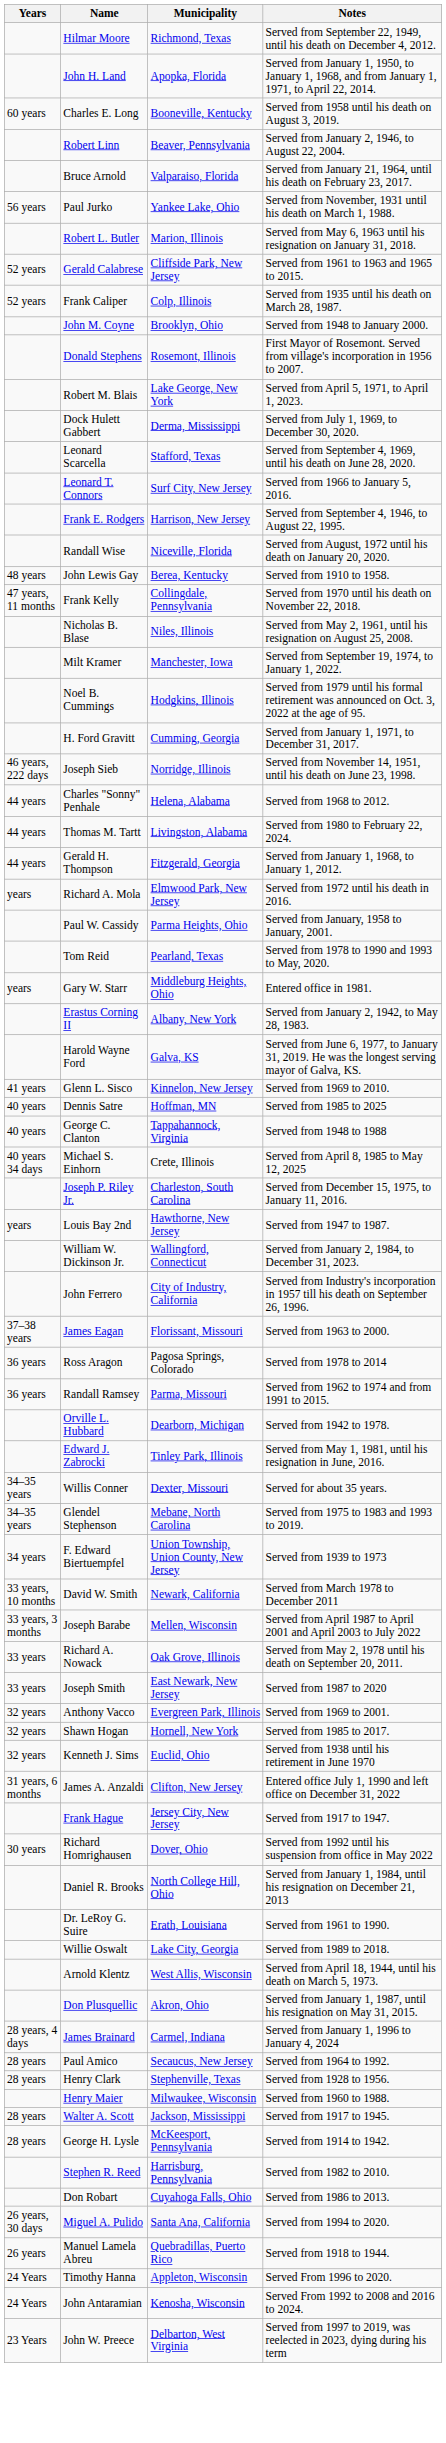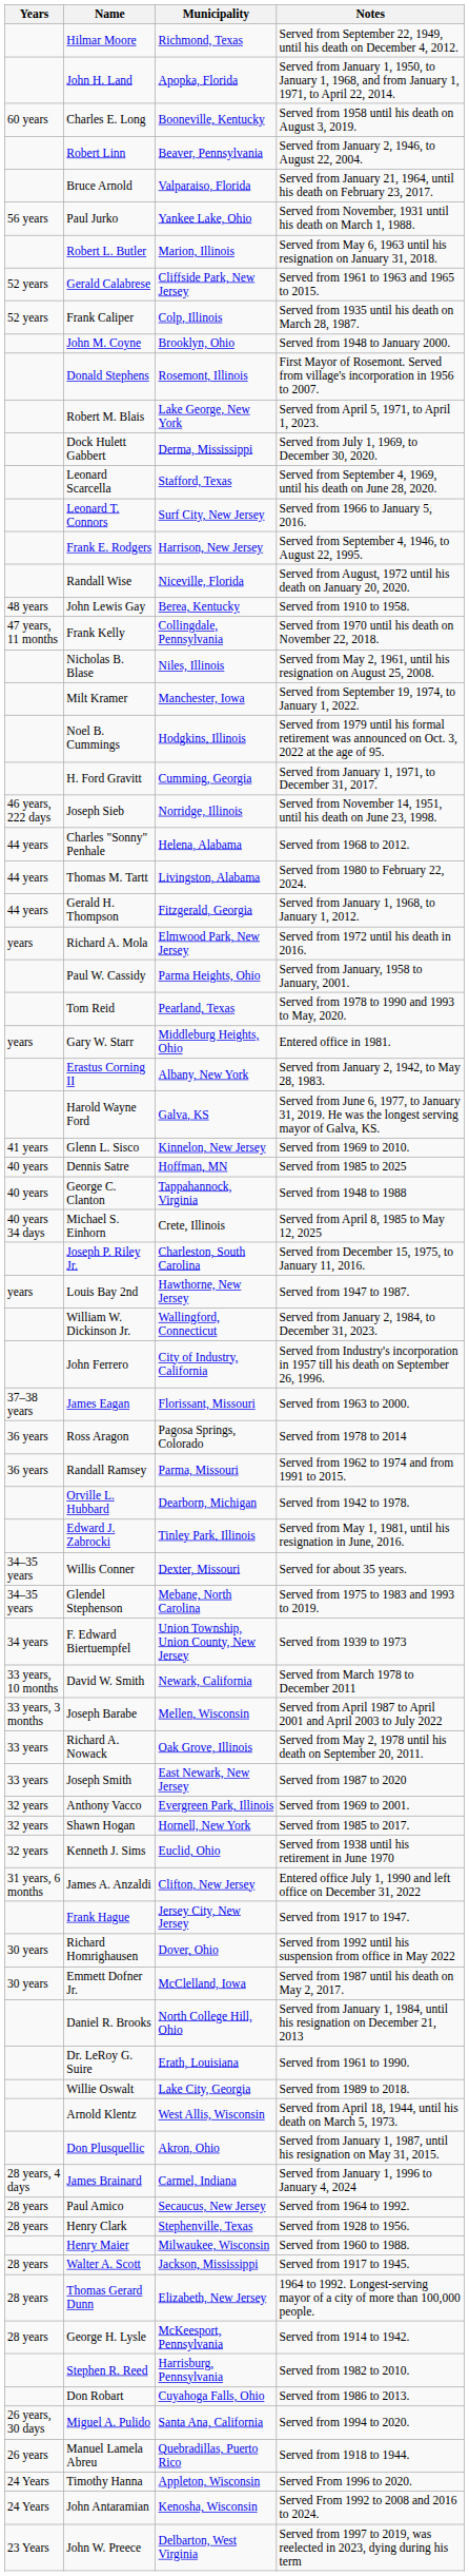 <table class="wikitable sortable mw-datatable sticky-header">
 <tr>
 <th>Years</th>
 <th>Name</th>
 <th>Municipality</th>
 <th>Notes</th>
 </tr>
 <tr>
 <td></td>
 <td><a href='#'>Hilmar Moore</a></td>
 <td><a href='#'>Richmond, Texas</a></td>
 <td>Served from September 22, 1949, until his death on December 4, 2012.</td>
 </tr>
 <tr>
 <td></td>
 <td><a href='#'>John H. Land</a></td>
 <td><a href='#'>Apopka, Florida</a></td>
 <td>Served from January 1, 1950, to January 1, 1968, and from January 1, 1971, to April 22, 2014.</td>
 </tr>
 <tr>
 <td>60 years</td>
 <td>Charles E. Long</td>
 <td><a href='#'>Booneville, Kentucky</a></td>
 <td>Served from 1958 until his death on August 3, 2019.</td>
 </tr>
 <tr>
 <td></td>
 <td><a href='#'>Robert Linn</a></td>
 <td><a href='#'>Beaver, Pennsylvania</a></td>
 <td>Served from January 2, 1946, to August 22, 2004.</td>
 </tr>
 <tr>
 <td></td>
 <td>Bruce Arnold</td>
 <td><a href='#'>Valparaiso, Florida</a></td>
 <td>Served from January 21, 1964, until his death on February 23, 2017.</td>
 </tr>
 <tr>
 <td>56 years</td>
 <td>Paul Jurko</td>
 <td><a href='#'>Yankee Lake, Ohio</a></td>
 <td>Served from November, 1931 until his death on March 1, 1988.</td>
 </tr>
 <tr>
 <td></td>
 <td><a href='#'>Robert L. Butler</a></td>
 <td><a href='#'>Marion, Illinois</a></td>
 <td>Served from May 6, 1963 until his resignation on January 31, 2018.</td>
 </tr>
 <tr>
 <td>52 years</td>
 <td><a href='#'>Gerald Calabrese</a></td>
 <td><a href='#'>Cliffside Park, New Jersey</a></td>
 <td>Served from 1961 to 1963 and 1965 to 2015.</td>
 </tr>
 <tr>
 <td>52 years</td>
 <td>Frank Caliper</td>
 <td><a href='#'>Colp, Illinois</a></td>
 <td>Served from 1935 until his death on March 28, 1987.</td>
 </tr>
 <tr>
 <td></td>
 <td><a href='#'>John M. Coyne</a></td>
 <td><a href='#'>Brooklyn, Ohio</a></td>
 <td>Served from 1948 to January 2000.</td>
 </tr>
 <tr>
 <td></td>
 <td><a href='#'>Donald Stephens</a></td>
 <td><a href='#'>Rosemont, Illinois</a></td>
 <td>First Mayor of Rosemont. Served from village's incorporation in 1956 to 2007.</td>
 </tr>
 <tr>
 <td></td>
 <td>Robert M. Blais</td>
 <td><a href='#'>Lake George, New York</a></td>
 <td>Served from April 5, 1971, to April 1, 2023.</td>
 </tr>
 <tr>
 <td></td>
 <td>Dock Hulett Gabbert</td>
 <td><a href='#'>Derma, Mississippi</a></td>
 <td>Served from July 1, 1969, to December 30, 2020.</td>
 </tr>
 <tr>
 <td></td>
 <td>Leonard Scarcella</td>
 <td><a href='#'>Stafford, Texas</a></td>
 <td>Served from September 4, 1969, until his death on June 28, 2020.</td>
 </tr>
 <tr>
 <td></td>
 <td><a href='#'>Leonard T. Connors</a></td>
 <td><a href='#'>Surf City, New Jersey</a></td>
 <td>Served from 1966 to January 5, 2016.</td>
 </tr>
 <tr>
 <td></td>
 <td><a href='#'>Frank E. Rodgers</a></td>
 <td><a href='#'>Harrison, New Jersey</a></td>
 <td>Served from September 4, 1946, to August 22, 1995.</td>
 </tr>
 <tr>
 <td></td>
 <td>Randall Wise</td>
 <td><a href='#'>Niceville, Florida</a></td>
 <td>Served from August, 1972 until his death on January 20, 2020.</td>
 </tr>
 <tr>
 <td>48 years</td>
 <td>John Lewis Gay</td>
 <td><a href='#'>Berea, Kentucky</a></td>
 <td>Served from 1910 to 1958.</td>
 </tr>
 <tr>
 <td>47 years, 11 months</td>
 <td>Frank Kelly</td>
 <td><a href='#'>Collingdale, Pennsylvania</a></td>
 <td>Served from 1970 until his death on November 22, 2018.</td>
 </tr>
 <tr>
 <td></td>
 <td>Nicholas B. Blase</td>
 <td><a href='#'>Niles, Illinois</a></td>
 <td>Served from May 2, 1961, until his resignation on August 25, 2008.</td>
 </tr>
 <tr>
 <td></td>
 <td>Milt Kramer</td>
 <td><a href='#'>Manchester, Iowa</a></td>
 <td>Served from September 19, 1974, to January 1, 2022.</td>
 </tr>
 <tr>
 <td></td>
 <td>Noel B. Cummings</td>
 <td><a href='#'>Hodgkins, Illinois</a></td>
 <td>Served from 1979 until his formal retirement was announced on Oct. 3, 2022 at the age of 95.</td>
 </tr>
 <tr>
 <td></td>
 <td>H. Ford Gravitt</td>
 <td><a href='#'>Cumming, Georgia</a></td>
 <td>Served from January 1, 1971, to December 31, 2017.</td>
 </tr>
 <tr>
 <td>46 years, 222 days</td>
 <td>Joseph Sieb</td>
 <td><a href='#'>Norridge, Illinois</a></td>
 <td>Served from November 14, 1951, until his death on June 23, 1998.</td>
 </tr>
 <tr>
 <td>44 years</td>
 <td>Charles "Sonny" Penhale</td>
 <td><a href='#'>Helena, Alabama</a></td>
 <td>Served from 1968 to 2012.</td>
 </tr>
 <tr>
 <td>44 years</td>
 <td>Thomas M. Tartt</td>
 <td><a href='#'>Livingston, Alabama</a></td>
 <td>Served from 1980 to February 22, 2024.</td>
 </tr>
 <tr>
 <td>44 years</td>
 <td>Gerald H. Thompson</td>
 <td><a href='#'>Fitzgerald, Georgia</a></td>
 <td>Served from January 1, 1968, to January 1, 2012.</td>
 </tr>
 <tr>
 <td> years</td>
 <td>Richard A. Mola</td>
 <td><a href='#'>Elmwood Park, New Jersey</a></td>
 <td>Served from 1972 until his death in 2016.</td>
 </tr>
 <tr>
 <td></td>
 <td>Paul W. Cassidy</td>
 <td><a href='#'>Parma Heights, Ohio</a></td>
 <td>Served from January, 1958 to January, 2001.</td>
 </tr>
 <tr>
 <td></td>
 <td>Tom Reid</td>
 <td><a href='#'>Pearland, Texas</a></td>
 <td>Served from 1978 to 1990 and 1993 to May, 2020.</td>
 </tr>
 <tr>
 <td> years</td>
 <td>Gary W. Starr</td>
 <td><a href='#'>Middleburg Heights, Ohio</a></td>
 <td>Entered office in 1981.</td>
 </tr>
 <tr>
 <td></td>
 <td><a href='#'>Erastus Corning II</a></td>
 <td><a href='#'>Albany, New York</a></td>
 <td>Served from January 2, 1942, to May 28, 1983.</td>
 </tr>
 <tr>
 <td></td>
 <td>Harold Wayne Ford</td>
 <td><a href='#'>Galva, KS</a></td>
 <td>Served from June 6, 1977, to January 31, 2019. He was the longest serving mayor of Galva, KS.</td>
 </tr>
 <tr>
 <td>41 years</td>
 <td>Glenn L. Sisco</td>
 <td><a href='#'>Kinnelon, New Jersey</a></td>
 <td>Served from 1969 to 2010.</td>
 </tr>
 <tr>
 <td>40 years</td>
 <td>Dennis Satre</td>
 <td><a href='#'>Hoffman, MN</a></td>
 <td>Served from 1985 to 2025</td>
 </tr>
 <tr>
 <td>40 years</td>
 <td>George C. Clanton</td>
 <td><a href='#'>Tappahannock, Virginia</a></td>
 <td>Served from 1948 to 1988</td>
 </tr>
 <tr>
 <td>40 years<br>34 days</td>
 <td>Michael S. Einhorn</td>
 <td>Crete, Illinois</td>
 <td>Served from April 8, 1985 to May 12, 2025</td>
 </tr>
 <tr>
 <td></td>
 <td><a href='#'>Joseph P. Riley Jr.</a></td>
 <td><a href='#'>Charleston, South Carolina</a></td>
 <td>Served from December 15, 1975, to January 11, 2016.</td>
 </tr>
 <tr>
 <td> years</td>
 <td>Louis Bay 2nd</td>
 <td><a href='#'>Hawthorne, New Jersey</a></td>
 <td>Served from 1947 to 1987.</td>
 </tr>
 <tr>
 <td></td>
 <td>William W. Dickinson Jr.</td>
 <td><a href='#'>Wallingford, Connecticut</a></td>
 <td>Served from January 2, 1984, to December 31, 2023.</td>
 </tr>
 <tr>
 <td></td>
 <td>John Ferrero</td>
 <td><a href='#'>City of Industry, California</a></td>
 <td>Served from Industry's incorporation in 1957 till his death on September 26, 1996.</td>
 </tr>
 <tr>
 <td>37–38 years</td>
 <td><a href='#'>James Eagan</a></td>
 <td><a href='#'>Florissant, Missouri</a></td>
 <td>Served from 1963 to 2000.</td>
 </tr>
 <tr>
 <td>36 years</td>
 <td>Ross Aragon</td>
 <td>Pagosa Springs, Colorado</td>
 <td>Served from 1978 to 2014</td>
 </tr>
 <tr>
 <td>36 years</td>
 <td>Randall Ramsey</td>
 <td><a href='#'>Parma, Missouri</a></td>
 <td>Served from 1962 to 1974 and from 1991 to 2015.</td>
 </tr>
 <tr>
 <td></td>
 <td><a href='#'>Orville L. Hubbard</a></td>
 <td><a href='#'>Dearborn, Michigan</a></td>
 <td>Served from 1942 to 1978.</td>
 </tr>
 <tr>
 <td></td>
 <td><a href='#'>Edward J. Zabrocki</a></td>
 <td><a href='#'>Tinley Park, Illinois</a></td>
 <td>Served from May 1, 1981, until his resignation in June, 2016.</td>
 </tr>
 <tr>
 <td>34–35 years</td>
 <td>Willis Conner</td>
 <td><a href='#'>Dexter, Missouri</a></td>
 <td>Served for about 35 years.</td>
 </tr>
 <tr>
 <td>34–35 years</td>
 <td>Glendel Stephenson</td>
 <td><a href='#'>Mebane, North Carolina</a></td>
 <td>Served from 1975 to 1983 and 1993 to 2019.</td>
 </tr>
 <tr>
 <td>34 years</td>
 <td>F. Edward Biertuempfel</td>
 <td><a href='#'>Union Township, Union County, New Jersey</a></td>
 <td>Served from 1939 to 1973</td>
 </tr>
 <tr>
 <td>33 years, 10 months</td>
 <td>David W. Smith</td>
 <td><a href='#'>Newark, California</a></td>
 <td>Served from March 1978 to December 2011</td>
 </tr>
 <tr>
 <td>33 years, 3 months</td>
 <td>Joseph Barabe</td>
 <td><a href='#'>Mellen, Wisconsin</a></td>
 <td>Served from April 1987 to April 2001 and April 2003 to July 2022</td>
 </tr>
 <tr>
 <td>33 years</td>
 <td>Richard A. Nowack</td>
 <td><a href='#'>Oak Grove, Illinois</a></td>
 <td>Served from May 2, 1978 until his death on September 20, 2011.</td>
 </tr>
 <tr>
 <td>33 years</td>
 <td>Joseph Smith</td>
 <td><a href='#'>East Newark, New Jersey</a></td>
 <td>Served from 1987 to 2020</td>
 </tr>
 <tr>
 <td>32 years</td>
 <td>Anthony Vacco</td>
 <td><a href='#'>Evergreen Park, Illinois</a></td>
 <td>Served from 1969 to 2001.</td>
 </tr>
 <tr>
 <td>32 years</td>
 <td>Shawn Hogan</td>
 <td><a href='#'>Hornell, New York</a></td>
 <td>Served from 1985 to 2017.</td>
 </tr>
 <tr>
 <td>32 years</td>
 <td>Kenneth J. Sims</td>
 <td><a href='#'>Euclid, Ohio</a></td>
 <td>Served from 1938 until his retirement in June 1970</td>
 </tr>
 <tr>
 <td>31 years, 6 months</td>
 <td>James A. Anzaldi</td>
 <td><a href='#'>Clifton, New Jersey</a></td>
 <td>Entered office July 1, 1990 and left office on December 31, 2022</td>
 </tr>
 <tr>
 <td></td>
 <td><a href='#'>Frank Hague</a></td>
 <td><a href='#'>Jersey City, New Jersey</a></td>
 <td>Served from 1917 to 1947.</td>
 </tr>
 <tr>
 <td>30 years</td>
 <td>Richard Homrighausen</td>
 <td><a href='#'>Dover, Ohio</a></td>
 <td>Served from 1992 until his suspension from office in May 2022</td>
 </tr>
 <tr>
+<td>30 years</td>
+<td>Emmett Dofner Jr.</td>
+<td><a href='#'>McClelland, Iowa</a></td>
+<td>Served from 1987 until his death on May 2, 2017.</td>
+</tr>
+<tr>
 <td></td>
 <td>Daniel R. Brooks</td>
 <td><a href='#'>North College Hill, Ohio</a></td>
 <td>Served from January 1, 1984, until his resignation on December 21, 2013</td>
 </tr>
 <tr>
 <td></td>
 <td>Dr. LeRoy G. Suire</td>
 <td><a href='#'>Erath, Louisiana</a></td>
 <td>Served from 1961 to 1990.</td>
 </tr>
 <tr>
 <td></td>
 <td>Willie Oswalt</td>
 <td><a href='#'>Lake City, Georgia</a></td>
 <td>Served from 1989 to 2018.</td>
 </tr>
 <tr>
 <td></td>
 <td>Arnold Klentz</td>
 <td><a href='#'>West Allis, Wisconsin</a></td>
 <td>Served from April 18, 1944, until his death on March 5, 1973.</td>
 </tr>
 <tr>
 <td></td>
 <td><a href='#'>Don Plusquellic</a></td>
 <td><a href='#'>Akron, Ohio</a></td>
 <td>Served from January 1, 1987, until his resignation on May 31, 2015.</td>
 </tr>
 <tr>
 <td>28 years, 4 days</td>
 <td><a href='#'>James Brainard</a></td>
 <td><a href='#'>Carmel, Indiana</a></td>
 <td>Served from January 1, 1996 to January 4, 2024</td>
 </tr>
 <tr>
 <td>28 years</td>
 <td>Paul Amico</td>
 <td><a href='#'>Secaucus, New Jersey</a></td>
 <td>Served from 1964 to 1992.</td>
 </tr>
 <tr>
 <td>28 years</td>
 <td>Henry Clark</td>
 <td><a href='#'>Stephenville, Texas</a></td>
 <td>Served from 1928 to 1956.</td>
 </tr>
 <tr>
 <td></td>
 <td><a href='#'>Henry Maier</a></td>
 <td><a href='#'>Milwaukee, Wisconsin</a></td>
 <td>Served from 1960 to 1988.</td>
 </tr>
 <tr>
 <td>28 years</td>
 <td><a href='#'>Walter A. Scott</a></td>
 <td><a href='#'>Jackson, Mississippi</a></td>
 <td>Served from 1917 to 1945.</td>
 </tr>
 <tr>
 <td>28 years</td>
+<td><a href='#'>Thomas Gerard Dunn</a></td>
+<td><a href='#'>Elizabeth, New Jersey</a></td>
+<td>1964 to 1992. Longest-serving mayor of a city of more than 100,000 people.</td>
+</tr>
+<tr>
+<td>28 years</td>
 <td>George H. Lysle</td>
 <td><a href='#'>McKeesport, Pennsylvania</a></td>
 <td>Served from 1914 to 1942.</td>
 </tr>
 <tr>
 <td></td>
 <td><a href='#'>Stephen R. Reed</a></td>
 <td><a href='#'>Harrisburg, Pennsylvania</a></td>
 <td>Served from 1982 to 2010.</td>
 </tr>
 <tr>
 <td></td>
 <td>Don Robart</td>
 <td><a href='#'>Cuyahoga Falls, Ohio</a></td>
 <td>Served from 1986 to 2013.</td>
 </tr>
 <tr>
 <td>26 years, 30 days</td>
 <td><a href='#'>Miguel A. Pulido</a></td>
 <td><a href='#'>Santa Ana, California</a></td>
 <td>Served from 1994 to 2020.</td>
 </tr>
 <tr>
 <td>26 years</td>
 <td>Manuel Lamela Abreu</td>
 <td><a href='#'>Quebradillas, Puerto Rico</a></td>
 <td>Served from 1918 to 1944.</td>
 </tr>
 <tr>
 <td>24 Years</td>
 <td>Timothy Hanna</td>
 <td><a href='#'>Appleton, Wisconsin</a></td>
 <td>Served From 1996 to 2020.</td>
 </tr>
 <tr>
 <td>24 Years</td>
 <td>John Antaramian</td>
 <td><a href='#'>Kenosha, Wisconsin</a></td>
 <td>Served From 1992 to 2008 and 2016 to 2024.</td>
 </tr>
 <tr>
 <td>23 Years</td>
 <td>John W. Preece</td>
 <td><a href='#'>Delbarton, West Virginia</a></td>
 <td>Served from 1997 to 2019, was reelected in 2023, dying during his term</td>
 </tr>
 </table>
